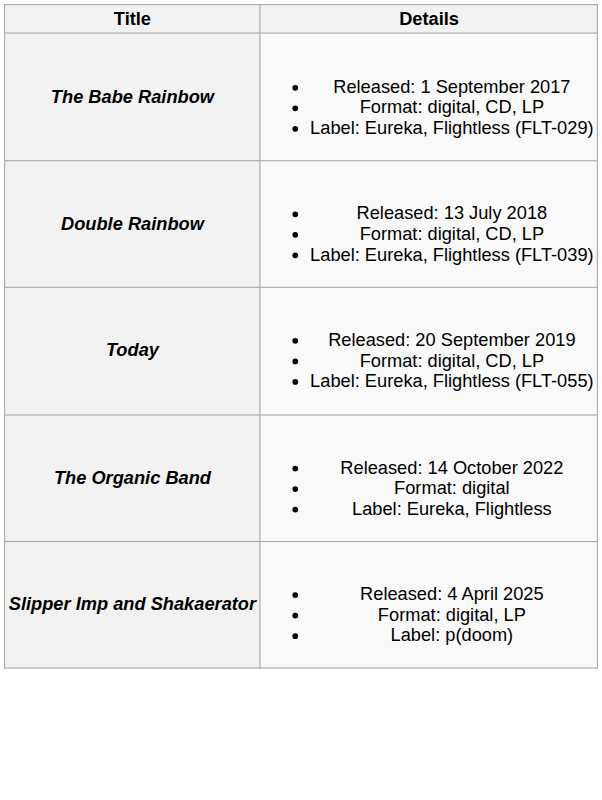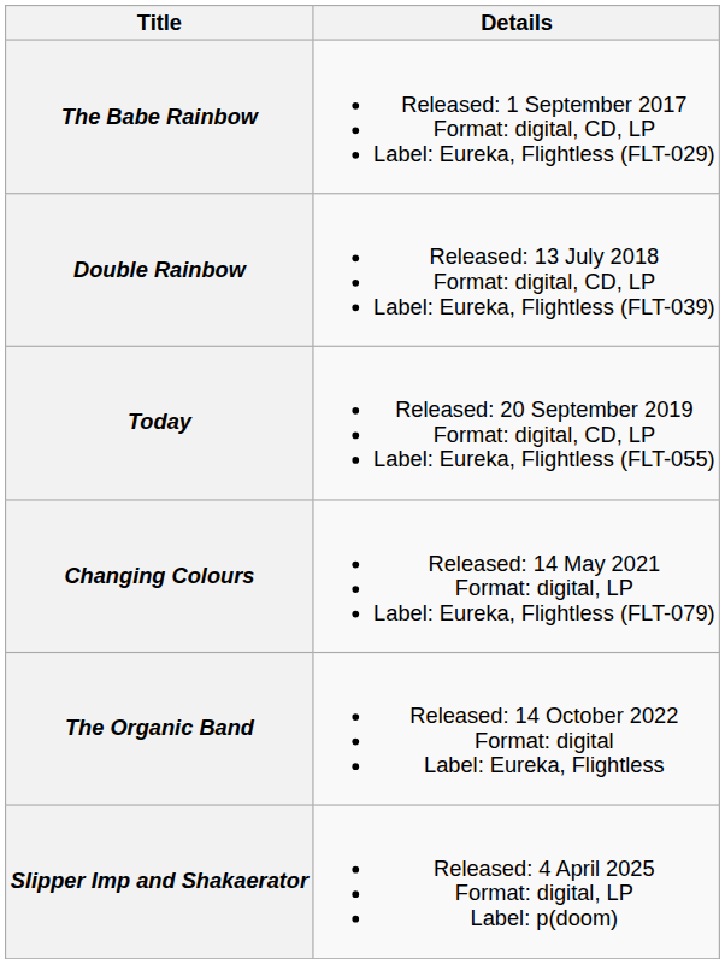 <table class="wikitable plainrowheaders" style="text-align:center;" border="1">
 <tr>
 <th>Title</th>
 <th>Details</th>
 </tr>
 <tr>
 <th scope="row"><em>The Babe Rainbow</em></th>
 <td><br><ul><li>Released: 1 September 2017</li><li>Format: digital, CD, LP</li><li>Label: Eureka, Flightless (FLT-029)</li></ul></td>
 </tr>
 <tr>
 <th scope="row"><em>Double Rainbow</em></th>
 <td><br><ul><li>Released: 13 July 2018</li><li>Format: digital, CD, LP</li><li>Label: Eureka, Flightless (FLT-039)</li></ul></td>
 </tr>
 <tr>
 <th scope="row"><em>Today</em></th>
 <td><br><ul><li>Released: 20 September 2019</li><li>Format: digital, CD, LP</li><li>Label: Eureka, Flightless (FLT-055)</li></ul></td>
 </tr>
 <tr>
+<th scope="row"><em>Changing Colours</em></th>
+<td><br><ul><li>Released: 14 May 2021</li><li>Format: digital, LP</li><li>Label: Eureka, Flightless (FLT-079)</li></ul></td>
+</tr>
+<tr>
 <th scope="row"><em>The Organic Band</em></th>
 <td><br><ul><li>Released: 14 October 2022</li><li>Format: digital</li><li>Label: Eureka, Flightless</li></ul></td>
 </tr>
 <tr>
 <th scope="row"><em>Slipper Imp and Shakaerator</em></th>
 <td><br><ul><li>Released: 4 April 2025</li><li>Format: digital, LP</li><li>Label: p(doom)</li></ul></td>
 </tr>
 </table>
